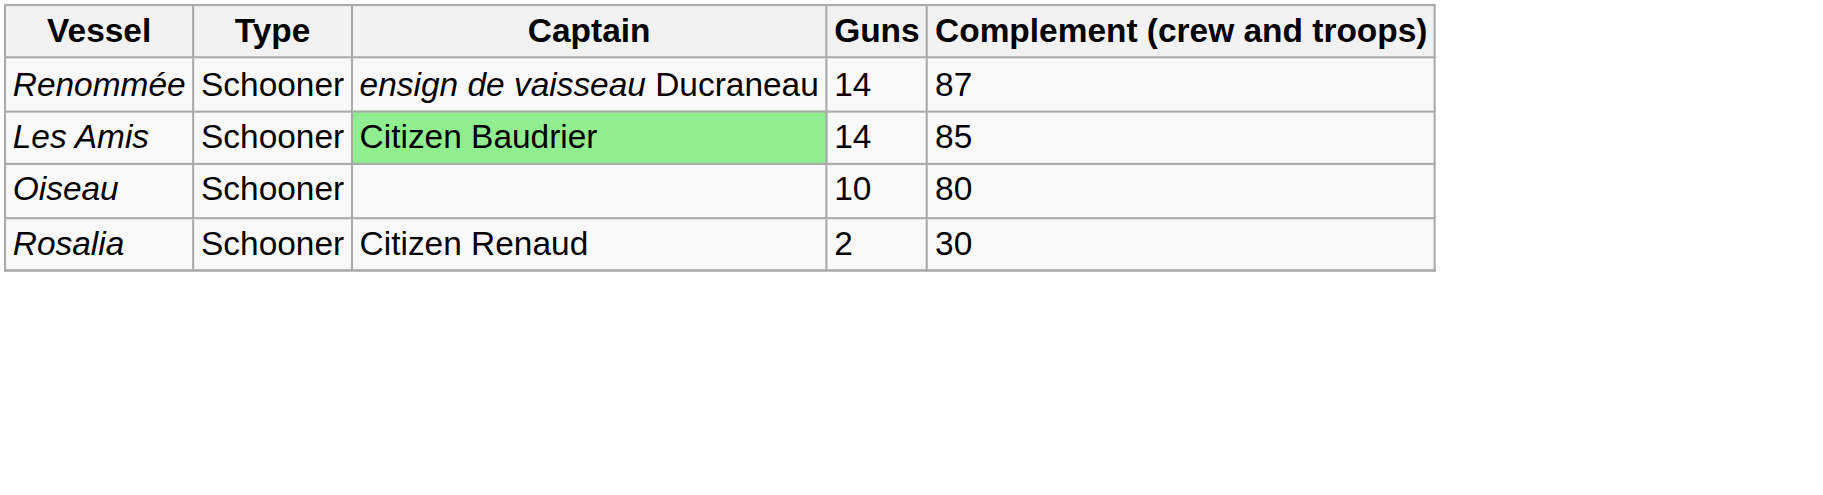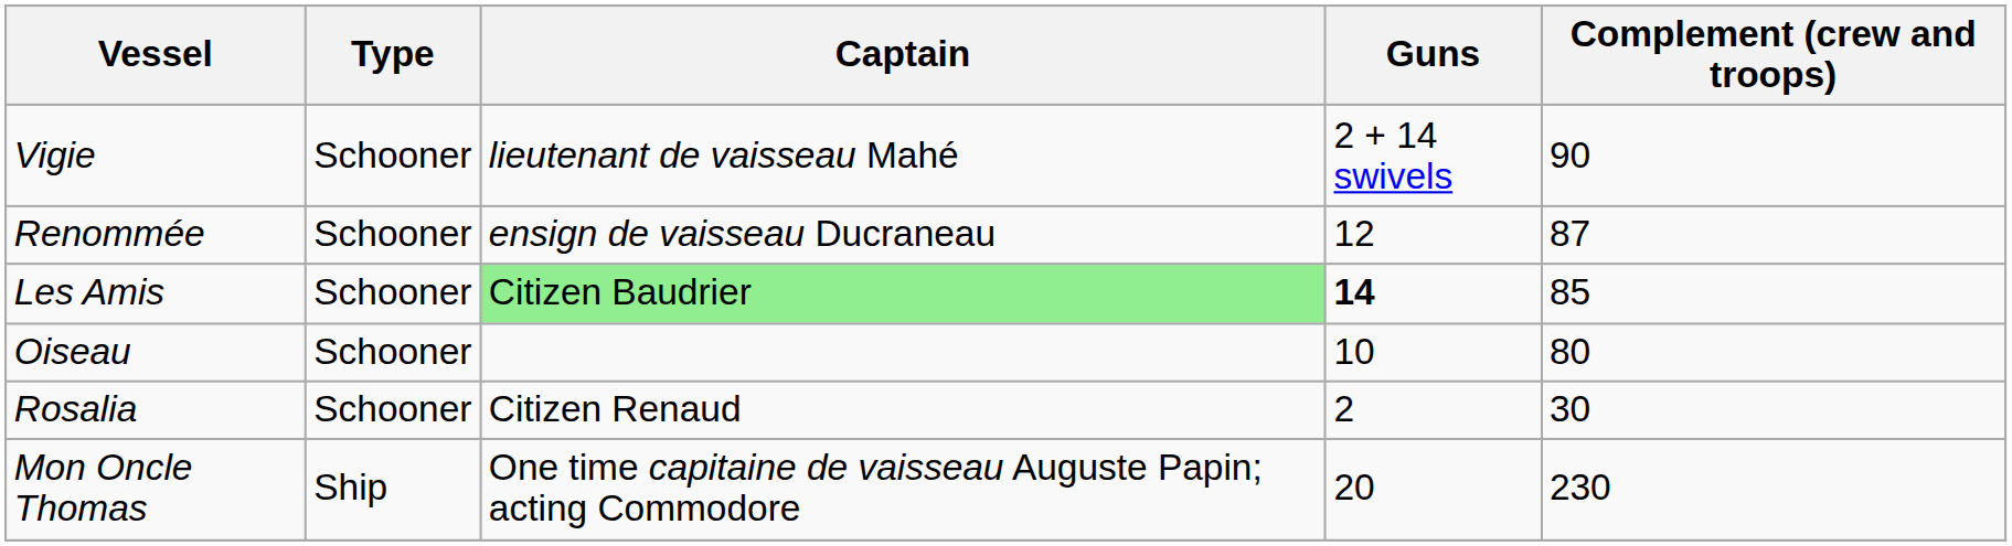 <table class=" wikitable">
 <tr>
 <th>Vessel</th>
 <th>Type</th>
 <th>Captain</th>
 <th>Guns</th>
 <th>Complement (crew and troops)</th>
 </tr>
 <tr>
+<td><em>Vigie</em></td>
+<td>Schooner</td>
+<td><em>lieutenant de vaisseau</em> Mahé</td>
+<td>2 + 14 <a href='#'>swivels</a></td>
+<td>90</td>
+</tr>
+<tr>
 <td><em>Renommée</em></td>
 <td>Schooner</td>
 <td><em>ensign de vaisseau</em> Ducraneau</td>
-<td>14</td>
+<td>12</td>
 <td>87</td>
 </tr>
 <tr>
 <td><em>Les Amis</em></td>
 <td>Schooner</td>
 <td style="background: lightgreen;">Citizen Baudrier</td>
-<td>14</td>
+<td><strong>14</strong></td>
 <td>85</td>
 </tr>
 <tr>
 <td><em>Oiseau</em></td>
 <td>Schooner</td>
 <td></td>
 <td>10</td>
 <td>80</td>
 </tr>
 <tr>
 <td><em>Rosalia</em></td>
 <td>Schooner</td>
 <td>Citizen  Renaud</td>
 <td>2</td>
 <td>30</td>
 </tr>
 <tr>
+<td><em>Mon Oncle  Thomas</em></td>
+<td>Ship</td>
+<td>One time <em>capitaine de vaisseau</em> Auguste Papin; acting Commodore</td>
+<td>20</td>
+<td>230</td>
+</tr>
+<tr>
 </tr>
 </table>
